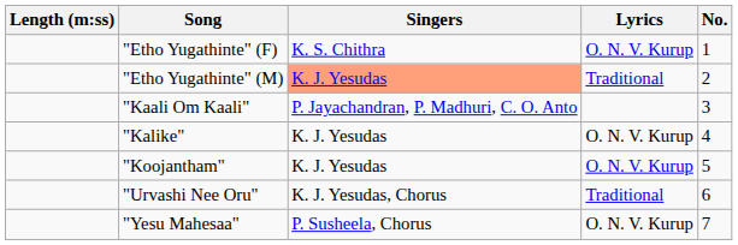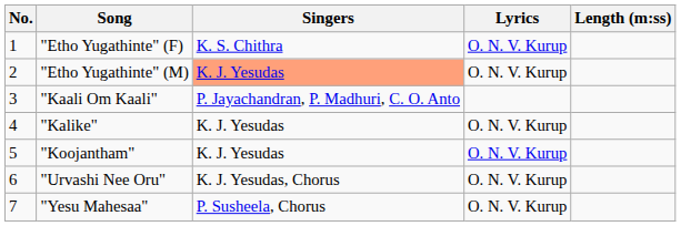 <table class="wikitable" style="font-size:95%;">
 <tr>
-<th>Length (m:ss)</th>
+<th>No.</th>
 <th>Song</th>
 <th>Singers</th>
 <th>Lyrics</th>
-<th>No.</th>
+<th>Length (m:ss)</th>
 </tr>
 <tr>
-<td></td>
+<td>1</td>
 <td>"Etho Yugathinte" (F)</td>
 <td><a href='#'>K. S. Chithra</a></td>
 <td><a href='#'>O. N. V. Kurup</a></td>
-<td>1</td>
+<td></td>
 </tr>
 <tr>
-<td></td>
+<td>2</td>
 <td>"Etho Yugathinte" (M)</td>
 <td style="background: lightsalmon;"><a href='#'>K. J. Yesudas</a></td>
-<td><a href='#'>Traditional</a></td>
-<td>2</td>
+<td>O. N. V. Kurup</td>
+<td></td>
 </tr>
 <tr>
-<td></td>
+<td>3</td>
 <td>"Kaali Om Kaali"</td>
 <td><a href='#'>P. Jayachandran</a>, <a href='#'>P. Madhuri</a>, <a href='#'>C. O. Anto</a></td>
 <td></td>
-<td>3</td>
+<td></td>
 </tr>
 <tr>
-<td></td>
+<td>4</td>
 <td>"Kalike"</td>
 <td>K. J. Yesudas</td>
 <td>O. N. V. Kurup</td>
-<td>4</td>
+<td></td>
 </tr>
 <tr>
-<td></td>
+<td>5</td>
 <td>"Koojantham"</td>
 <td>K. J. Yesudas</td>
 <td><a href='#'>O. N. V. Kurup</a></td>
-<td>5</td>
+<td></td>
 </tr>
 <tr>
-<td></td>
+<td>6</td>
 <td>"Urvashi Nee Oru"</td>
 <td>K. J. Yesudas, Chorus</td>
-<td><a href='#'>Traditional</a></td>
-<td>6</td>
+<td>O. N. V. Kurup</td>
+<td></td>
 </tr>
 <tr>
-<td></td>
+<td>7</td>
 <td>"Yesu Mahesaa"</td>
 <td><a href='#'>P. Susheela</a>, Chorus</td>
 <td>O. N. V. Kurup</td>
-<td>7</td>
+<td></td>
 </tr>
 </table>
